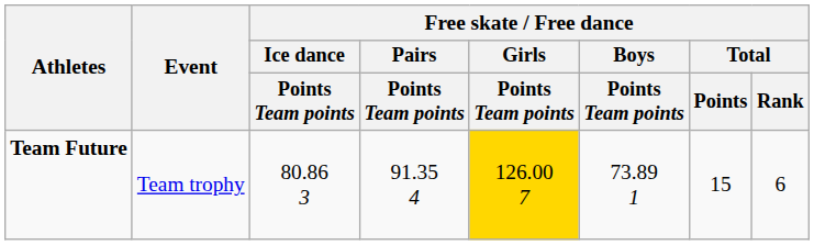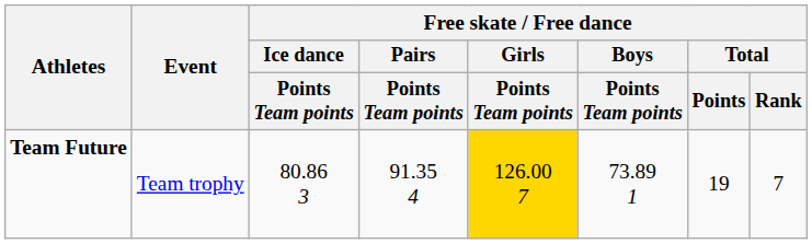 <table class="wikitable" style="font-size:90%; text-align:center;">
 <tr>
 <th rowspan=3>Athletes</th>
 <th rowspan=3>Event</th>
 <th colspan=6>Free skate / Free dance</th>
 </tr>
 <tr style="font-size:95%">
 <th>Ice dance</th>
 <th>Pairs</th>
 <th>Girls</th>
 <th>Boys</th>
 <th colspan=2>Total</th>
 </tr>
 <tr style="font-size:95%">
 <th>Points<br><em>Team points</em></th>
 <th>Points<br><em>Team points</em></th>
 <th>Points<br><em>Team points</em></th>
 <th>Points<br><em>Team points</em></th>
 <th>Points</th>
 <th>Rank</th>
 </tr>
 <tr>
 <td align=left><strong>Team Future</strong><br><br><br><br></td>
 <td align=left><a href='#'>Team trophy</a></td>
 <td>80.86<br><em>3</em></td>
 <td>91.35<br><em>4</em></td>
 <td style="background: gold;">126.00<br><em>7</em></td>
 <td>73.89<br><em>1</em></td>
-<td>15</td>
-<td>6</td>
+<td>19</td>
+<td>7</td>
 </tr>
 </table>
